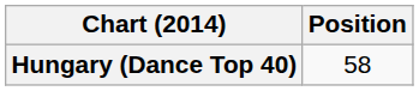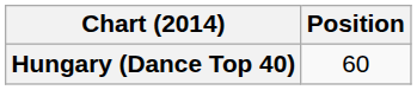 <table class="wikitable plainrowheaders" style="text-align:center">
 <tr>
 <th scope="col">Chart (2014)</th>
 <th scope="col">Position</th>
 </tr>
 <tr>
 <th scope="row">Hungary (Dance Top 40)</th>
-<td>58</td>
+<td>60</td>
 </tr>
 </table>
